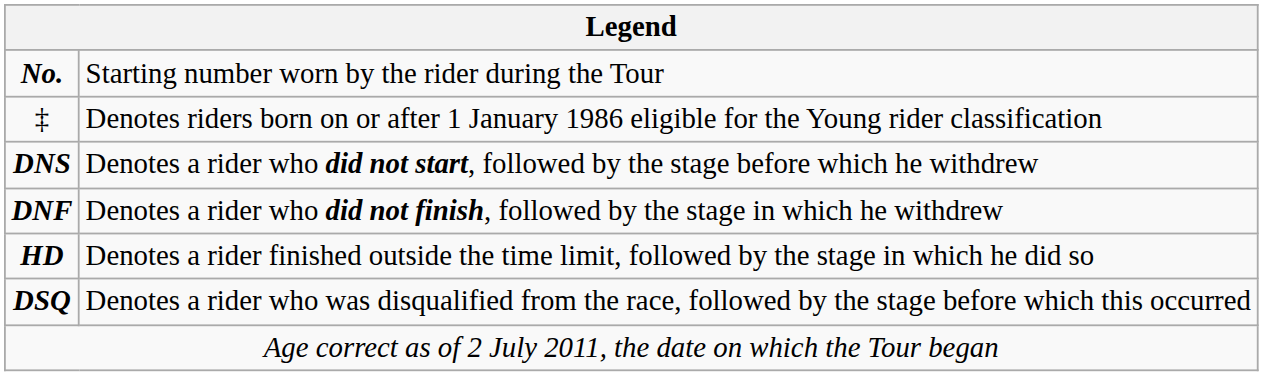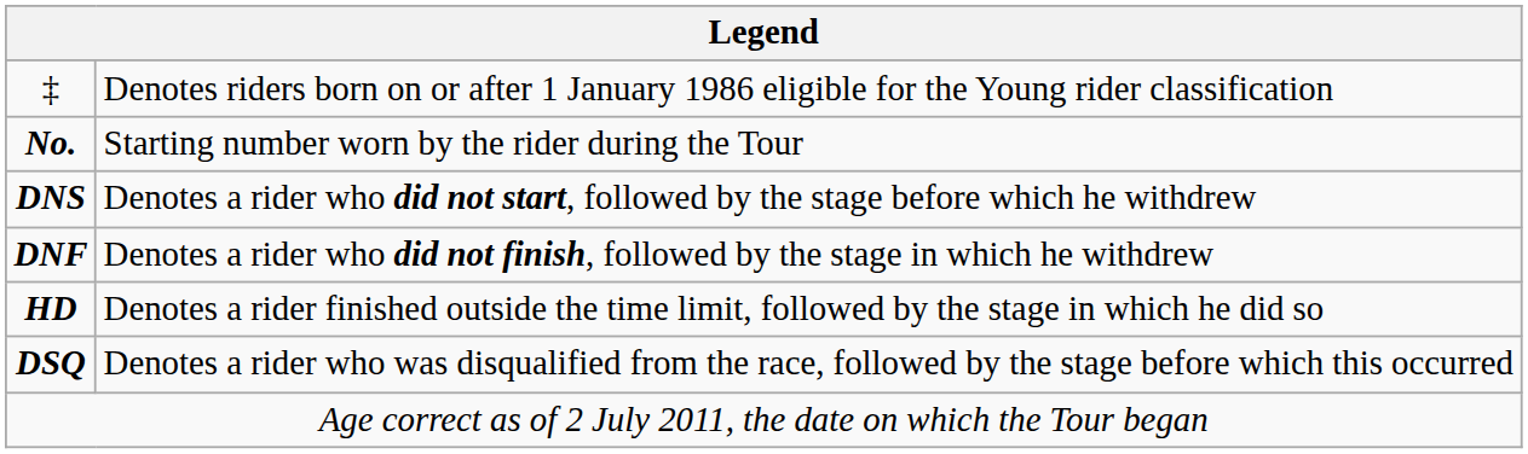 <table class="wikitable">
 <tr>
 <th colspan=2>Legend</th>
 </tr>
 <tr>
+<td align=center>‡</td>
+<td>Denotes riders born on or after 1 January 1986 eligible for the Young rider classification</td>
+</tr>
+<tr>
 <td align=center><strong><em>No.</em></strong></td>
 <td>Starting number worn by the rider during the Tour</td>
-</tr>
-<tr>
-<td align=center>‡</td>
-<td>Denotes riders born on or after 1 January 1986 eligible for the Young rider classification</td>
 </tr>
 <tr>
 <td align=center><strong><em>DNS</em></strong></td>
 <td>Denotes a rider who <strong><em>did not start</em></strong>, followed by the stage before which he withdrew</td>
 </tr>
 <tr>
 <td align=center><strong><em>DNF</em></strong></td>
 <td>Denotes a rider who <strong><em>did not finish</em></strong>, followed by the stage in which he withdrew</td>
 </tr>
 <tr>
 <td align=center><strong><em>HD</em></strong></td>
 <td>Denotes a rider finished outside the time limit, followed by the stage in which he did so</td>
 </tr>
 <tr>
 <td align=center><strong><em>DSQ</em></strong></td>
 <td>Denotes a rider who was disqualified from the race, followed by the stage before which this occurred</td>
 </tr>
 <tr>
 <td align=center colspan=2><em>Age correct as of 2 July 2011, the date on which the Tour began</em></td>
 </tr>
 </table>
